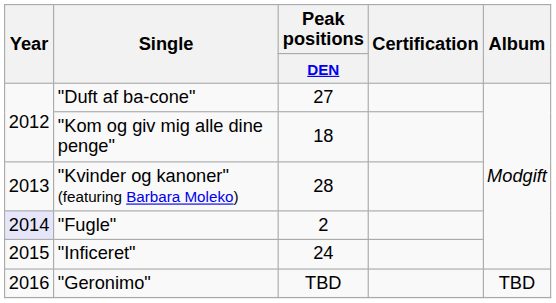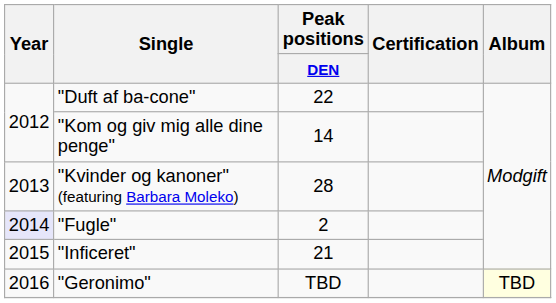 <table class="wikitable">
 <tr>
 <th align="center" rowspan="2" width="10">Year</th>
 <th align="center" rowspan="2" width="190">Single</th>
 <th align="center" colspan="1">Peak <br>positions</th>
 <th align="center" rowspan="2" width="40">Certification</th>
 <th align="center" rowspan="2" width="40">Album</th>
 </tr>
 <tr>
 <th width="20"><small><a href='#'>DEN</a></small><br></th>
 </tr>
 <tr>
 <td rowspan=2>2012</td>
 <td>"Duft af ba-cone"</td>
-<td align="center">27</td>
+<td align="center">22</td>
 <td align="center"></td>
 <td align="center" rowspan="5"><em>Modgift</em></td>
 </tr>
 <tr>
 <td>"Kom og giv mig alle dine penge"</td>
-<td align="center">18</td>
+<td align="center">14</td>
 <td align="center"></td>
 </tr>
 <tr>
 <td>2013</td>
 <td>"Kvinder og kanoner" <br><small>(featuring <a href='#'>Barbara Moleko</a>)</small></td>
 <td align="center">28</td>
 <td align="center"></td>
 </tr>
 <tr>
 <td style="background: lavender;">2014</td>
 <td>"Fugle"</td>
 <td align="center">2</td>
 <td align="center"></td>
 </tr>
 <tr>
 <td>2015</td>
 <td>"Inficeret"</td>
-<td align="center">24</td>
+<td align="center">21</td>
 <td align="center"></td>
 </tr>
 <tr>
 <td>2016</td>
 <td>"Geronimo"</td>
 <td align="center">TBD</td>
 <td align="center"></td>
-<td align="center">TBD</td>
+<td align="center" style="background: lightyellow;">TBD</td>
 </tr>
 <tr>
 </tr>
 </table>
